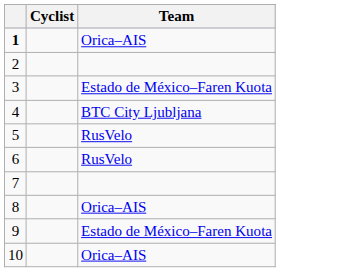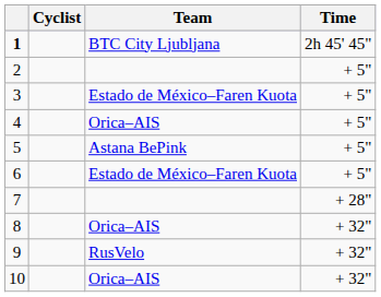 <table class="wikitable">
 <tr style="background:#ccccff;">
 <th></th>
 <th>Cyclist</th>
 <th>Team</th>
+<th>Time</th>
 </tr>
 <tr>
 <td align=center><strong>1</strong></td>
 <td></td>
-<td><a href='#'>Orica–AIS</a></td>
+<td><a href='#'>BTC City Ljubljana</a></td>
+<td align=right>2h 45' 45"</td>
 </tr>
 <tr>
 <td align=center>2</td>
 <td></td>
 <td></td>
+<td align=right>+ 5"</td>
 </tr>
 <tr>
 <td align=center>3</td>
 <td></td>
 <td><a href='#'>Estado de México–Faren Kuota</a></td>
+<td align=right>+ 5"</td>
 </tr>
 <tr>
 <td align=center>4</td>
 <td></td>
-<td><a href='#'>BTC City Ljubljana</a></td>
+<td><a href='#'>Orica–AIS</a></td>
+<td align=right>+ 5"</td>
 </tr>
 <tr>
 <td align=center>5</td>
 <td></td>
-<td><a href='#'>RusVelo</a></td>
+<td><a href='#'>Astana BePink</a></td>
+<td align=right>+ 5"</td>
 </tr>
 <tr>
 <td align=center>6</td>
 <td></td>
-<td><a href='#'>RusVelo</a></td>
+<td><a href='#'>Estado de México–Faren Kuota</a></td>
+<td align=right>+ 5"</td>
 </tr>
 <tr>
 <td align=center>7</td>
 <td></td>
 <td></td>
+<td align=right>+ 28"</td>
 </tr>
 <tr>
 <td align=center>8</td>
 <td></td>
 <td><a href='#'>Orica–AIS</a></td>
+<td align=right>+ 32"</td>
 </tr>
 <tr>
 <td align=center>9</td>
 <td></td>
-<td><a href='#'>Estado de México–Faren Kuota</a></td>
+<td><a href='#'>RusVelo</a></td>
+<td align=right>+ 32"</td>
 </tr>
 <tr>
 <td align=center>10</td>
 <td></td>
 <td><a href='#'>Orica–AIS</a></td>
+<td align=right>+ 32"</td>
 </tr>
 </table>
